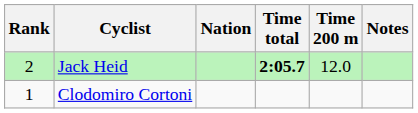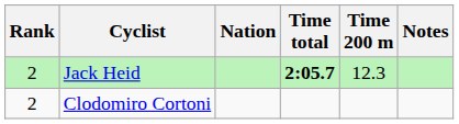 <table class="wikitable sortable" style="text-align:center">
 <tr>
 <th>Rank</th>
 <th>Cyclist</th>
 <th>Nation</th>
 <th>Time<br>total</th>
 <th>Time<br>200 m</th>
 <th>Notes</th>
 </tr>
 <tr bgcolor=bbf3bb>
 <td>2</td>
 <td align=left><a href='#'>Jack Heid</a></td>
 <td align=left></td>
 <td><strong>2:05.7</strong></td>
-<td>12.0</td>
+<td>12.3</td>
 <td></td>
 </tr>
 <tr>
-<td>1</td>
+<td>2</td>
 <td align=left><a href='#'>Clodomiro Cortoni</a></td>
 <td align=left></td>
 <td></td>
 <td></td>
 <td></td>
 </tr>
 </table>
